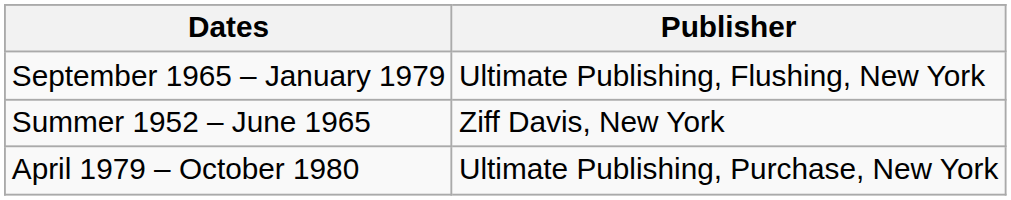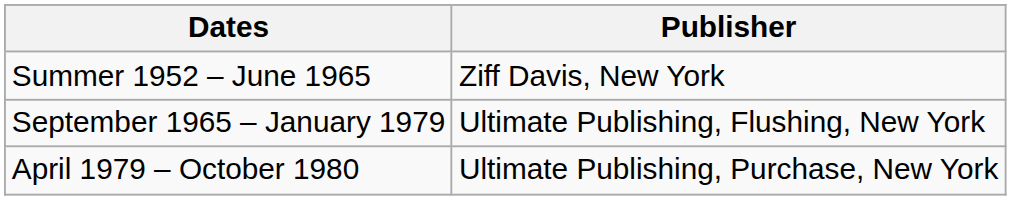 <table class="wikitable">
 <tr>
 <th>Dates</th>
 <th>Publisher</th>
 </tr>
 <tr>
+<td>Summer 1952 – June 1965</td>
+<td>Ziff Davis, New York</td>
+</tr>
+<tr>
 <td>September 1965 – January 1979</td>
 <td>Ultimate Publishing, Flushing, New York</td>
-</tr>
-<tr>
-<td>Summer 1952 – June 1965</td>
-<td>Ziff Davis, New York</td>
 </tr>
 <tr>
 <td>April 1979 – October 1980</td>
 <td>Ultimate Publishing, Purchase, New York</td>
 </tr>
 </table>
